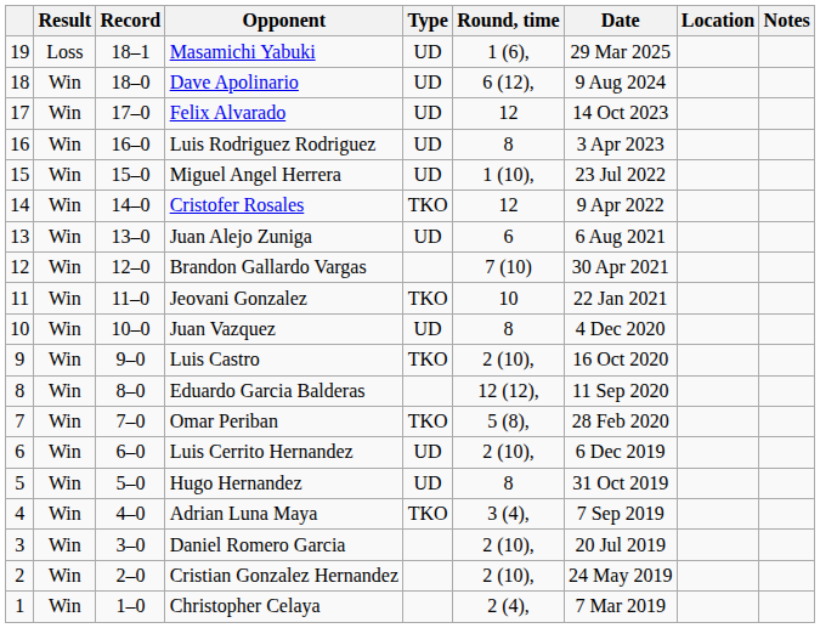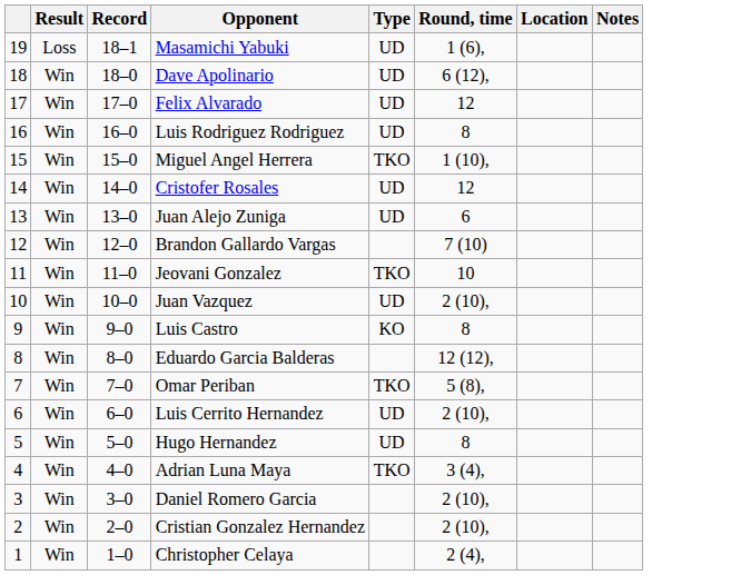 <table class=wikitable style=text-align:center>
 <tr>
 <th></th>
 <th>Result</th>
 <th>Record</th>
 <th>Opponent</th>
 <th>Type</th>
 <th>Round, time</th>
-<th>Date</th>
 <th>Location</th>
 <th>Notes</th>
 </tr>
 <tr>
 <td>19</td>
 <td>Loss</td>
 <td>18–1</td>
 <td align=left><a href='#'>Masamichi Yabuki</a></td>
 <td>UD</td>
 <td>1 (6), </td>
-<td>29 Mar 2025</td>
 <td align=left></td>
 <td align=left></td>
 </tr>
 <tr>
 <td>18</td>
 <td>Win</td>
 <td>18–0</td>
 <td align=left><a href='#'>Dave Apolinario</a></td>
 <td>UD</td>
 <td>6 (12), </td>
-<td>9 Aug 2024</td>
 <td align=left></td>
 <td align=left></td>
 </tr>
 <tr>
 <td>17</td>
 <td>Win</td>
 <td>17–0</td>
 <td align=left><a href='#'>Felix Alvarado</a></td>
 <td>UD</td>
 <td>12</td>
-<td>14 Oct 2023</td>
 <td align=left></td>
 <td align=left></td>
 </tr>
 <tr>
 <td>16</td>
 <td>Win</td>
 <td>16–0</td>
 <td align=left>Luis Rodriguez Rodriguez</td>
 <td>UD</td>
 <td>8</td>
-<td>3 Apr 2023</td>
 <td align=left></td>
 <td align=left></td>
 </tr>
 <tr>
 <td>15</td>
 <td>Win</td>
 <td>15–0</td>
 <td align=left>Miguel Angel Herrera</td>
-<td>UD</td>
+<td>TKO</td>
 <td>1 (10), </td>
-<td>23 Jul 2022</td>
 <td align=left></td>
 <td align=left></td>
 </tr>
 <tr>
 <td>14</td>
 <td>Win</td>
 <td>14–0</td>
 <td align=left><a href='#'>Cristofer Rosales</a></td>
-<td>TKO</td>
+<td>UD</td>
 <td>12</td>
-<td>9 Apr 2022</td>
 <td align=left></td>
 <td align=left></td>
 </tr>
 <tr>
 <td>13</td>
 <td>Win</td>
 <td>13–0</td>
 <td align=left>Juan Alejo Zuniga</td>
 <td>UD</td>
 <td>6</td>
-<td>6 Aug 2021</td>
 <td align=left></td>
 <td align=left></td>
 </tr>
 <tr>
 <td>12</td>
 <td>Win</td>
 <td>12–0</td>
 <td align=left>Brandon Gallardo Vargas</td>
 <td></td>
 <td>7 (10)</td>
-<td>30 Apr 2021</td>
 <td align=left></td>
 <td align=left></td>
 </tr>
 <tr>
 <td>11</td>
 <td>Win</td>
 <td>11–0</td>
 <td align=left>Jeovani Gonzalez</td>
 <td>TKO</td>
 <td>10</td>
-<td>22 Jan 2021</td>
 <td align=left></td>
 <td align=left></td>
 </tr>
 <tr>
 <td>10</td>
 <td>Win</td>
 <td>10–0</td>
 <td align=left>Juan Vazquez</td>
 <td>UD</td>
-<td>8</td>
-<td>4 Dec 2020</td>
+<td>2 (10), </td>
 <td align=left></td>
 <td align=left></td>
 </tr>
 <tr>
 <td>9</td>
 <td>Win</td>
 <td>9–0</td>
 <td align=left>Luis Castro</td>
-<td>TKO</td>
-<td>2 (10), </td>
-<td>16 Oct 2020</td>
+<td>KO</td>
+<td>8</td>
 <td align=left></td>
 <td align=left></td>
 </tr>
 <tr>
 <td>8</td>
 <td>Win</td>
 <td>8–0</td>
 <td align=left>Eduardo Garcia Balderas</td>
 <td></td>
 <td>12 (12), </td>
-<td>11 Sep 2020</td>
 <td align=left></td>
 <td align=left></td>
 </tr>
 <tr>
 <td>7</td>
 <td>Win</td>
 <td>7–0</td>
 <td align=left>Omar Periban</td>
 <td>TKO</td>
 <td>5 (8), </td>
-<td>28 Feb 2020</td>
 <td align=left></td>
 <td align=left></td>
 </tr>
 <tr>
 <td>6</td>
 <td>Win</td>
 <td>6–0</td>
 <td align=left>Luis Cerrito Hernandez</td>
 <td>UD</td>
 <td>2 (10), </td>
-<td>6 Dec 2019</td>
 <td align=left></td>
 <td align=left></td>
 </tr>
 <tr>
 <td>5</td>
 <td>Win</td>
 <td>5–0</td>
 <td align=left>Hugo Hernandez</td>
 <td>UD</td>
 <td>8</td>
-<td>31 Oct 2019</td>
 <td align=left></td>
 <td align=left></td>
 </tr>
 <tr>
 <td>4</td>
 <td>Win</td>
 <td>4–0</td>
 <td align=left>Adrian Luna Maya</td>
 <td>TKO</td>
 <td>3 (4), </td>
-<td>7 Sep 2019</td>
 <td align=left></td>
 <td align=left></td>
 </tr>
 <tr>
 <td>3</td>
 <td>Win</td>
 <td>3–0</td>
 <td align=left>Daniel Romero Garcia</td>
 <td></td>
 <td>2 (10), </td>
-<td>20 Jul 2019</td>
 <td align=left></td>
 <td align=left></td>
 </tr>
 <tr>
 <td>2</td>
 <td>Win</td>
 <td>2–0</td>
 <td align=left>Cristian Gonzalez Hernandez</td>
 <td></td>
 <td>2 (10), </td>
-<td>24 May 2019</td>
 <td align=left></td>
 <td align=left></td>
 </tr>
 <tr>
 <td>1</td>
 <td>Win</td>
 <td>1–0</td>
 <td align=left>Christopher Celaya</td>
 <td></td>
 <td>2 (4), </td>
-<td>7 Mar 2019</td>
 <td align=left></td>
 <td align=left></td>
 </tr>
 </table>
